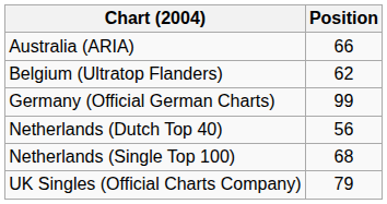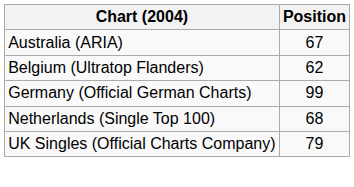 <table class="wikitable sortable">
 <tr>
 <th>Chart (2004)</th>
 <th>Position</th>
 </tr>
 <tr>
 <td>Australia (ARIA)</td>
-<td align="center">66</td>
+<td align="center">67</td>
 </tr>
 <tr>
 <td>Belgium (Ultratop Flanders)</td>
 <td align="center">62</td>
 </tr>
 <tr>
 <td>Germany (Official German Charts)</td>
 <td align="center">99</td>
 </tr>
 <tr>
-<td>Netherlands (Dutch Top 40)</td>
-<td align="center">56</td>
-</tr>
-<tr>
 <td>Netherlands (Single Top 100)</td>
 <td align="center">68</td>
 </tr>
 <tr>
 <td>UK Singles (Official Charts Company)</td>
 <td align="center">79</td>
 </tr>
 </table>
